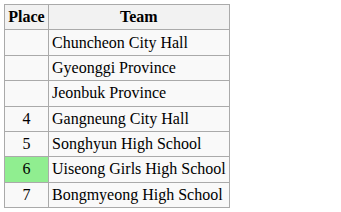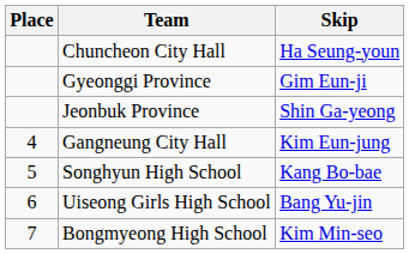 <table class="wikitable">
 <tr>
 <th>Place</th>
 <th>Team</th>
+<th>Skip</th>
 </tr>
 <tr>
 <td align=center></td>
 <td> Chuncheon City Hall</td>
+<td><a href='#'>Ha Seung-youn</a></td>
 </tr>
 <tr>
 <td align=center></td>
 <td> Gyeonggi Province</td>
+<td><a href='#'>Gim Eun-ji</a></td>
 </tr>
 <tr>
 <td align=center></td>
 <td> Jeonbuk Province</td>
+<td><a href='#'>Shin Ga-yeong</a></td>
 </tr>
 <tr>
 <td align=center>4</td>
 <td> Gangneung City Hall</td>
+<td><a href='#'>Kim Eun-jung</a></td>
 </tr>
 <tr>
 <td align=center>5</td>
 <td> Songhyun High School</td>
+<td><a href='#'>Kang Bo-bae</a></td>
 </tr>
 <tr>
-<td align=center style="background: lightgreen;">6</td>
+<td align=center>6</td>
 <td> Uiseong Girls High School</td>
+<td><a href='#'>Bang Yu-jin</a></td>
 </tr>
 <tr>
 <td align=center>7</td>
 <td> Bongmyeong High School</td>
+<td><a href='#'>Kim Min-seo</a></td>
 </tr>
 </table>
